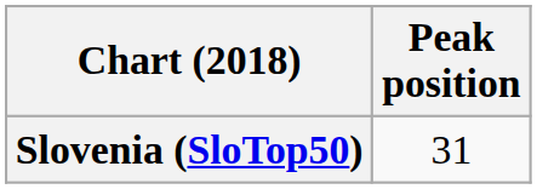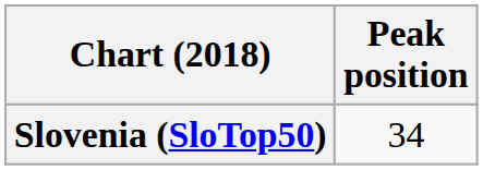 <table class="wikitable plainrowheaders" style="text-align:center">
 <tr>
 <th scope="col">Chart (2018)</th>
 <th scope="col">Peak<br>position</th>
 </tr>
 <tr>
 <th scope="row">Slovenia (<a href='#'>SloTop50</a>)</th>
-<td>31</td>
+<td>34</td>
 </tr>
 </table>
